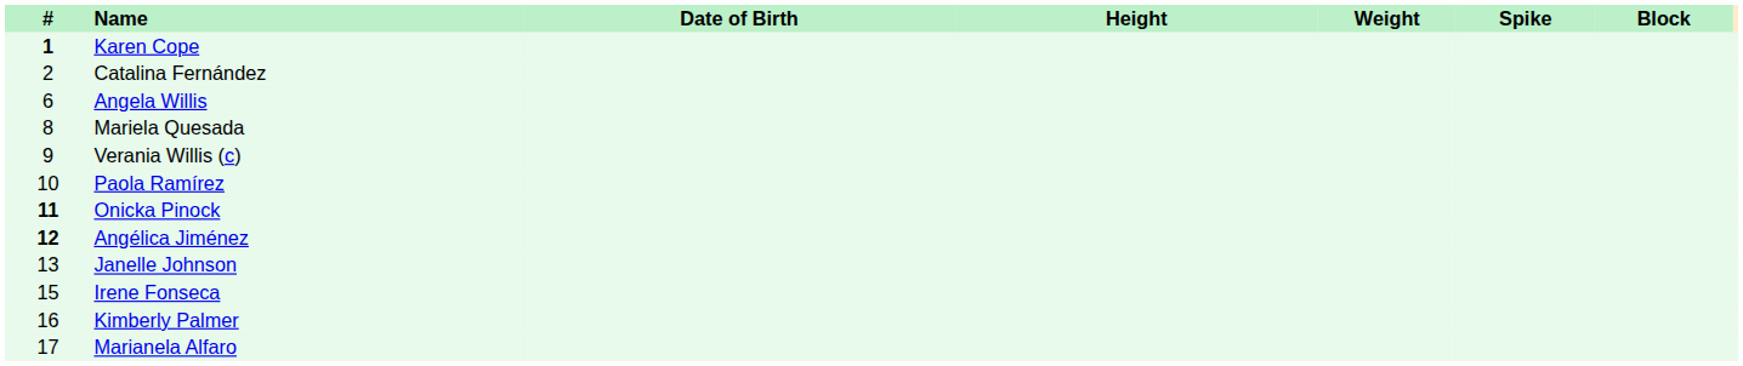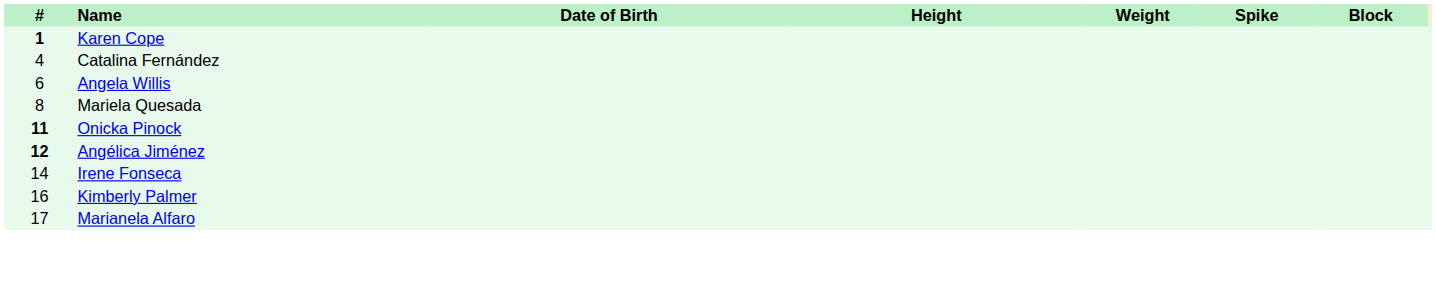 <table border=0 cellpadding=2 cellspacing=0  |- bgcolor=#FFECCE style="text-align:center; font-size:90%;" width=100%>
 <tr bgcolor=#BBF0C9>
 <th width=5%>#</th>
 <th width=25% align=left>Name</th>
 <th width=25%>Date of Birth</th>
 <th width=21%>Height</th>
 <th width=8%>Weight</th>
 <th width=8%>Spike</th>
 <th width=8%>Block</th>
 </tr>
 <tr bgcolor=#E7FAEC>
 <td><strong>1</strong></td>
 <td align=left><a href='#'>Karen Cope</a></td>
 <td></td>
 <td></td>
 <td></td>
 <td></td>
 <td></td>
 <td></td>
 </tr>
 <tr bgcolor=#E7FAEC>
-<td>2</td>
+<td>4</td>
 <td align=left>Catalina Fernández</td>
 <td></td>
 <td></td>
 <td></td>
 <td></td>
 <td></td>
 <td></td>
 </tr>
 <tr bgcolor=#E7FAEC>
 <td>6</td>
 <td align=left><a href='#'>Angela Willis</a></td>
 <td></td>
 <td></td>
 <td></td>
 <td></td>
 <td></td>
 <td></td>
 </tr>
 <tr bgcolor=#E7FAEC>
 <td>8</td>
 <td align=left>Mariela Quesada</td>
 <td></td>
 <td></td>
 <td></td>
 <td></td>
 <td></td>
 <td></td>
 </tr>
 <tr bgcolor=#E7FAEC>
-<td>9</td>
-<td align=left>Verania Willis (<a href='#'>c</a>)</td>
-<td></td>
-<td></td>
-<td></td>
-<td></td>
-<td></td>
-<td></td>
-</tr>
-<tr bgcolor=#E7FAEC>
-<td>10</td>
-<td align=left><a href='#'>Paola Ramírez</a></td>
-<td></td>
-<td></td>
-<td></td>
-<td></td>
-<td></td>
-<td></td>
-</tr>
-<tr bgcolor=#E7FAEC>
 <td><strong>11</strong></td>
 <td align=left><a href='#'>Onicka Pinock</a></td>
 <td></td>
 <td></td>
 <td></td>
 <td></td>
 <td></td>
 <td></td>
 </tr>
 <tr bgcolor=#E7FAEC>
 <td><strong>12</strong></td>
 <td align=left><a href='#'>Angélica Jiménez</a></td>
 <td></td>
 <td></td>
 <td></td>
 <td></td>
 <td></td>
 <td></td>
 </tr>
 <tr bgcolor=#E7FAEC>
-<td>13</td>
-<td align=left><a href='#'>Janelle Johnson</a></td>
-<td></td>
-<td></td>
-<td></td>
-<td></td>
-<td></td>
-<td></td>
-</tr>
-<tr bgcolor=#E7FAEC>
-<td>15</td>
+<td>14</td>
 <td align=left><a href='#'>Irene Fonseca</a></td>
 <td></td>
 <td></td>
 <td></td>
 <td></td>
 <td></td>
 <td></td>
 </tr>
 <tr bgcolor=#E7FAEC>
 <td>16</td>
 <td align=left><a href='#'>Kimberly Palmer</a></td>
 <td></td>
 <td></td>
 <td></td>
 <td></td>
 <td></td>
 <td></td>
 </tr>
 <tr bgcolor=#E7FAEC>
 <td>17</td>
 <td align=left><a href='#'>Marianela Alfaro</a></td>
 <td></td>
 <td></td>
 <td></td>
 <td></td>
 <td></td>
 <td></td>
 </tr>
 </table>
